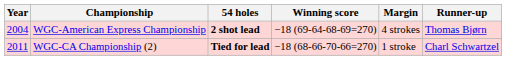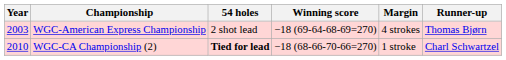 <table class="wikitable">
 <tr>
 <th>Year</th>
 <th>Championship</th>
 <th>54 holes</th>
 <th>Winning score</th>
 <th>Margin</th>
 <th>Runner-up</th>
 </tr>
 <tr style="background:#ffd6d6;">
-<td align=center><a href='#'>2004</a></td>
+<td align=center><a href='#'>2003</a></td>
 <td><a href='#'>WGC-American Express Championship</a></td>
-<td><strong>2 shot lead</strong></td>
+<td>2 shot lead</td>
 <td>−18 (69-64-68-69=270)</td>
 <td>4 strokes</td>
 <td> <a href='#'>Thomas Bjørn</a></td>
 </tr>
 <tr style="background:#ffd6d6;">
-<td align=center><a href='#'>2011</a></td>
+<td align=center><a href='#'>2010</a></td>
 <td><a href='#'>WGC-CA Championship</a> (2)</td>
 <td><strong>Tied for lead</strong></td>
 <td>−18 (68-66-70-66=270)</td>
 <td>1 stroke</td>
 <td> <a href='#'>Charl Schwartzel</a></td>
 </tr>
 </table>
